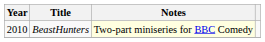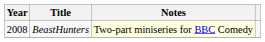 <table class="wikitable plainrowheaders">
 <tr>
 <th scope="col">Year</th>
 <th scope="col">Title</th>
 <th scope="col">Notes</th>
 <th scope="col"></th>
 </tr>
 <tr>
-<td>2010</td>
+<td>2008</td>
 <td><em>BeastHunters</em></td>
 <td style="background: lightyellow;">Two-part miniseries for <a href='#'>BBC</a> Comedy</td>
 <td></td>
 </tr>
 <tr>
 </tr>
 </table>
